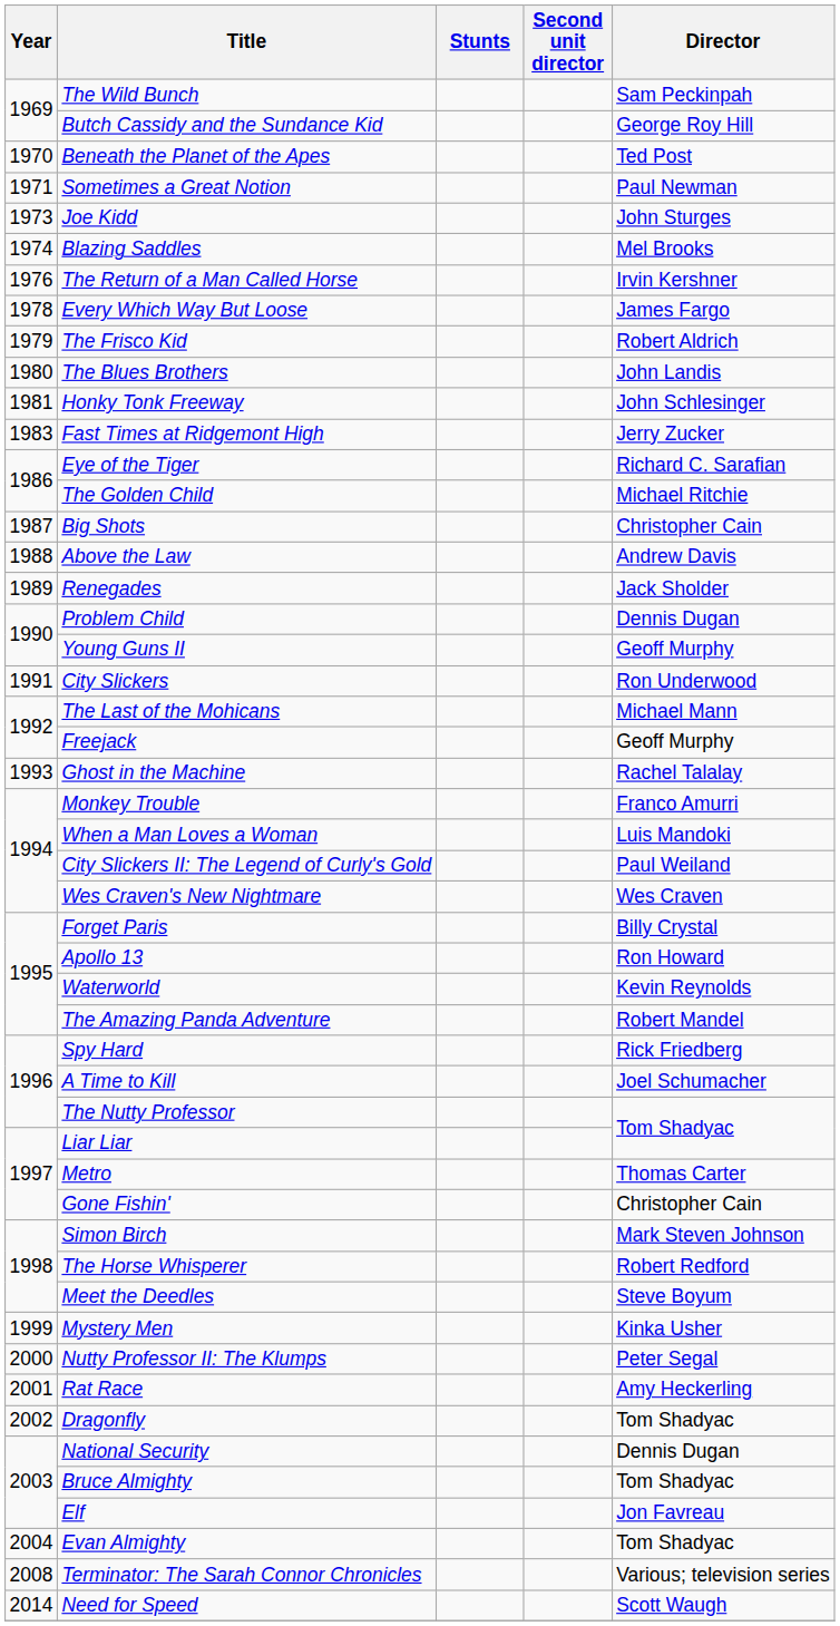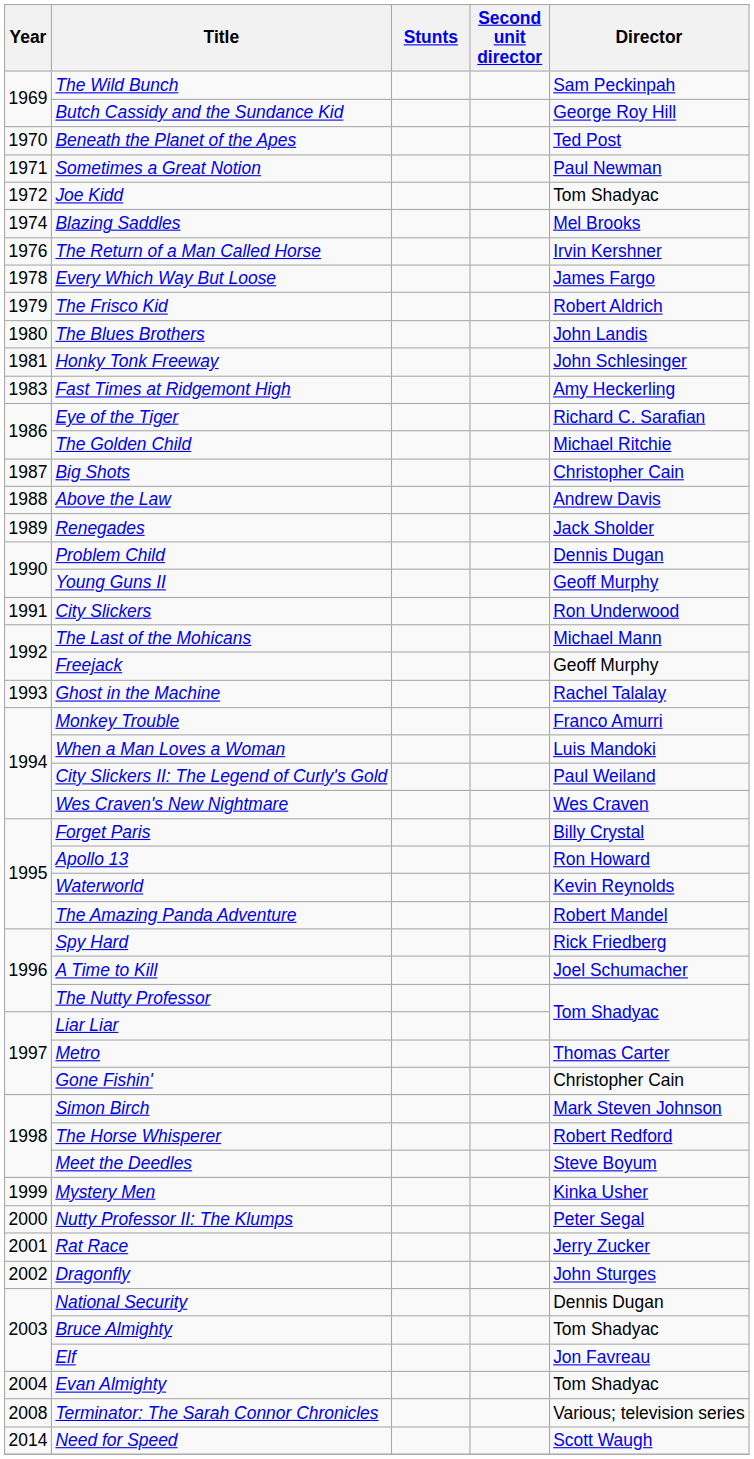 <table class="wikitable sortable" border="1">
 <tr>
 <th>Year</th>
 <th>Title</th>
 <th width="65"><a href='#'>Stunts</a></th>
 <th width="65"><a href='#'>Second unit director</a></th>
 <th>Director</th>
 </tr>
 <tr>
 <td rowspan="2">1969</td>
 <td><em><a href='#'>The Wild Bunch</a></em></td>
 <td></td>
 <td></td>
 <td><a href='#'>Sam Peckinpah</a></td>
 </tr>
 <tr>
 <td><em><a href='#'>Butch Cassidy and the Sundance Kid</a></em></td>
 <td></td>
 <td></td>
 <td><a href='#'>George Roy Hill</a></td>
 </tr>
 <tr>
 <td>1970</td>
 <td><em><a href='#'>Beneath the Planet of the Apes</a></em></td>
 <td></td>
 <td></td>
 <td><a href='#'>Ted Post</a></td>
 </tr>
 <tr>
 <td>1971</td>
 <td><em><a href='#'>Sometimes a Great Notion</a></em></td>
 <td></td>
 <td></td>
 <td><a href='#'>Paul Newman</a></td>
 </tr>
 <tr>
-<td>1973</td>
+<td>1972</td>
 <td><em><a href='#'>Joe Kidd</a></em></td>
 <td></td>
 <td></td>
-<td><a href='#'>John Sturges</a></td>
+<td>Tom Shadyac</td>
 </tr>
 <tr>
 <td>1974</td>
 <td><em><a href='#'>Blazing Saddles</a></em></td>
 <td></td>
 <td></td>
 <td><a href='#'>Mel Brooks</a></td>
 </tr>
 <tr>
 <td>1976</td>
 <td><em><a href='#'>The Return of a Man Called Horse</a></em></td>
 <td></td>
 <td></td>
 <td><a href='#'>Irvin Kershner</a></td>
 </tr>
 <tr>
 <td>1978</td>
 <td><em><a href='#'>Every Which Way But Loose</a></em></td>
 <td></td>
 <td></td>
 <td><a href='#'>James Fargo</a></td>
 </tr>
 <tr>
 <td>1979</td>
 <td><em><a href='#'>The Frisco Kid</a></em></td>
 <td></td>
 <td></td>
 <td><a href='#'>Robert Aldrich</a></td>
 </tr>
 <tr>
 <td>1980</td>
 <td><em><a href='#'>The Blues Brothers</a></em></td>
 <td></td>
 <td></td>
 <td><a href='#'>John Landis</a></td>
 </tr>
 <tr>
 <td>1981</td>
 <td><em><a href='#'>Honky Tonk Freeway</a></em></td>
 <td></td>
 <td></td>
 <td><a href='#'>John Schlesinger</a></td>
 </tr>
 <tr>
 <td>1983</td>
 <td><em><a href='#'>Fast Times at Ridgemont High</a></em></td>
 <td></td>
 <td></td>
-<td><a href='#'>Jerry Zucker</a></td>
+<td><a href='#'>Amy Heckerling</a></td>
 </tr>
 <tr>
 <td rowspan="2">1986</td>
 <td><em><a href='#'>Eye of the Tiger</a></em></td>
 <td></td>
 <td></td>
 <td><a href='#'>Richard C. Sarafian</a></td>
 </tr>
 <tr>
 <td><em><a href='#'>The Golden Child</a></em></td>
 <td></td>
 <td></td>
 <td><a href='#'>Michael Ritchie</a></td>
 </tr>
 <tr>
 <td>1987</td>
 <td><em><a href='#'>Big Shots</a></em></td>
 <td></td>
 <td></td>
 <td><a href='#'>Christopher Cain</a></td>
 </tr>
 <tr>
 <td>1988</td>
 <td><em><a href='#'>Above the Law</a></em></td>
 <td></td>
 <td></td>
 <td><a href='#'>Andrew Davis</a></td>
 </tr>
 <tr>
 <td>1989</td>
 <td><em><a href='#'>Renegades</a></em></td>
 <td></td>
 <td></td>
 <td><a href='#'>Jack Sholder</a></td>
 </tr>
 <tr>
 <td rowspan="2">1990</td>
 <td><em><a href='#'>Problem Child</a></em></td>
 <td></td>
 <td></td>
 <td><a href='#'>Dennis Dugan</a></td>
 </tr>
 <tr>
 <td><em><a href='#'>Young Guns II</a></em></td>
 <td></td>
 <td></td>
 <td><a href='#'>Geoff Murphy</a></td>
 </tr>
 <tr>
 <td>1991</td>
 <td><em><a href='#'>City Slickers</a></em></td>
 <td></td>
 <td></td>
 <td><a href='#'>Ron Underwood</a></td>
 </tr>
 <tr>
 <td rowspan="2">1992</td>
 <td><em><a href='#'>The Last of the Mohicans</a></em></td>
 <td></td>
 <td></td>
 <td><a href='#'>Michael Mann</a></td>
 </tr>
 <tr>
 <td><em><a href='#'>Freejack</a></em></td>
 <td></td>
 <td></td>
 <td>Geoff Murphy</td>
 </tr>
 <tr>
 <td>1993</td>
 <td><em><a href='#'>Ghost in the Machine</a></em></td>
 <td></td>
 <td></td>
 <td><a href='#'>Rachel Talalay</a></td>
 </tr>
 <tr>
 <td rowspan="4">1994</td>
 <td><em><a href='#'>Monkey Trouble</a></em></td>
 <td></td>
 <td></td>
 <td><a href='#'>Franco Amurri</a></td>
 </tr>
 <tr>
 <td><em><a href='#'>When a Man Loves a Woman</a></em></td>
 <td></td>
 <td></td>
 <td><a href='#'>Luis Mandoki</a></td>
 </tr>
 <tr>
 <td><em><a href='#'>City Slickers II: The Legend of Curly's Gold</a></em></td>
 <td></td>
 <td></td>
 <td><a href='#'>Paul Weiland</a></td>
 </tr>
 <tr>
 <td><em><a href='#'>Wes Craven's New Nightmare</a></em></td>
 <td></td>
 <td></td>
 <td><a href='#'>Wes Craven</a></td>
 </tr>
 <tr>
 <td rowspan="4">1995</td>
 <td><em><a href='#'>Forget Paris</a></em></td>
 <td></td>
 <td></td>
 <td><a href='#'>Billy Crystal</a></td>
 </tr>
 <tr>
 <td><em><a href='#'>Apollo 13</a></em></td>
 <td></td>
 <td></td>
 <td><a href='#'>Ron Howard</a></td>
 </tr>
 <tr>
 <td><em><a href='#'>Waterworld</a></em></td>
 <td></td>
 <td></td>
 <td><a href='#'>Kevin Reynolds</a></td>
 </tr>
 <tr>
 <td><em><a href='#'>The Amazing Panda Adventure</a></em></td>
 <td></td>
 <td></td>
 <td><a href='#'>Robert Mandel</a></td>
 </tr>
 <tr>
 <td rowspan="3">1996</td>
 <td><em><a href='#'>Spy Hard</a></em></td>
 <td></td>
 <td></td>
 <td><a href='#'>Rick Friedberg</a></td>
 </tr>
 <tr>
 <td><em><a href='#'>A Time to Kill</a></em></td>
 <td></td>
 <td></td>
 <td><a href='#'>Joel Schumacher</a></td>
 </tr>
 <tr>
 <td><em><a href='#'>The Nutty Professor</a></em></td>
 <td></td>
 <td></td>
 <td rowspan="2"><a href='#'>Tom Shadyac</a></td>
 </tr>
 <tr>
 <td rowspan="3">1997</td>
 <td><em><a href='#'>Liar Liar</a></em></td>
 <td></td>
 <td></td>
 </tr>
 <tr>
 <td><em><a href='#'>Metro</a></em></td>
 <td></td>
 <td></td>
 <td><a href='#'>Thomas Carter</a></td>
 </tr>
 <tr>
 <td><em><a href='#'>Gone Fishin'</a></em></td>
 <td></td>
 <td></td>
 <td>Christopher Cain</td>
 </tr>
 <tr>
 <td rowspan="3">1998</td>
 <td><em><a href='#'>Simon Birch</a></em></td>
 <td></td>
 <td></td>
 <td><a href='#'>Mark Steven Johnson</a></td>
 </tr>
 <tr>
 <td><em><a href='#'>The Horse Whisperer</a></em></td>
 <td></td>
 <td></td>
 <td><a href='#'>Robert Redford</a></td>
 </tr>
 <tr>
 <td><em><a href='#'>Meet the Deedles</a></em></td>
 <td></td>
 <td></td>
 <td><a href='#'>Steve Boyum</a></td>
 </tr>
 <tr>
 <td>1999</td>
 <td><em><a href='#'>Mystery Men</a></em></td>
 <td></td>
 <td></td>
 <td><a href='#'>Kinka Usher</a></td>
 </tr>
 <tr>
 <td>2000</td>
 <td><em><a href='#'>Nutty Professor II: The Klumps</a></em></td>
 <td></td>
 <td></td>
 <td><a href='#'>Peter Segal</a></td>
 </tr>
 <tr>
 <td>2001</td>
 <td><em><a href='#'>Rat Race</a></em></td>
 <td></td>
 <td></td>
-<td><a href='#'>Amy Heckerling</a></td>
+<td><a href='#'>Jerry Zucker</a></td>
 </tr>
 <tr>
 <td>2002</td>
 <td><em><a href='#'>Dragonfly</a></em></td>
 <td></td>
 <td></td>
-<td>Tom Shadyac</td>
+<td><a href='#'>John Sturges</a></td>
 </tr>
 <tr>
 <td rowspan="3">2003</td>
 <td><em><a href='#'>National Security</a></em></td>
 <td></td>
 <td></td>
 <td>Dennis Dugan</td>
 </tr>
 <tr>
 <td><em><a href='#'>Bruce Almighty</a></em></td>
 <td></td>
 <td></td>
 <td>Tom Shadyac</td>
 </tr>
 <tr>
 <td><em><a href='#'>Elf</a></em></td>
 <td></td>
 <td></td>
 <td><a href='#'>Jon Favreau</a></td>
 </tr>
 <tr>
 <td>2004</td>
 <td><em><a href='#'>Evan Almighty</a></em></td>
 <td></td>
 <td></td>
 <td>Tom Shadyac</td>
 </tr>
 <tr>
 <td>2008</td>
 <td><em><a href='#'>Terminator: The Sarah Connor Chronicles</a></em></td>
 <td></td>
 <td></td>
 <td>Various; television series</td>
 </tr>
 <tr>
 <td>2014</td>
 <td><em><a href='#'>Need for Speed</a></em></td>
 <td></td>
 <td></td>
 <td><a href='#'>Scott Waugh</a></td>
 </tr>
 <tr>
 </tr>
 </table>
